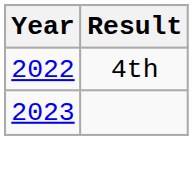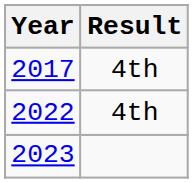 <table class="wikitable" style="text-align:center">
 <tr>
 <th>Year</th>
 <th>Result</th>
+</tr>
+<tr>
+<td><a href='#'>2017</a></td>
+<td>4th</td>
 </tr>
 <tr>
 <td><a href='#'>2022</a></td>
 <td>4th</td>
 </tr>
 <tr>
 <td><a href='#'>2023</a></td>
 <td></td>
 </tr>
 </table>
